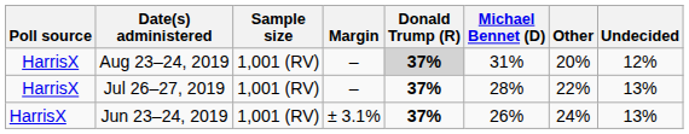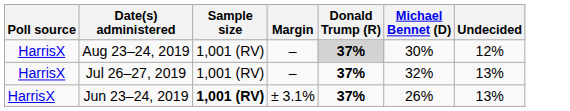 <table class="wikitable sortable" style="font-size:90%;text-align:center;">
 <tr valign=bottom style="font-size:90%;">
 <th>Poll source</th>
 <th>Date(s)<br>administered</th>
 <th>Sample<br>size</th>
 <th>Margin<br></th>
 <th>Donald<br>Trump (R)</th>
 <th><a href='#'>Michael<br>Bennet</a> (D)</th>
-<th>Other</th>
 <th>Undecided</th>
 </tr>
 <tr>
 <td><a href='#'>HarrisX</a></td>
 <td>Aug 23–24, 2019</td>
 <td>1,001 (RV)</td>
 <td>–</td>
 <td style="background: lightgrey;"><strong>37%</strong></td>
-<td>31%</td>
-<td>20%</td>
+<td>30%</td>
 <td>12%</td>
 </tr>
 <tr>
 <td><a href='#'>HarrisX</a></td>
 <td>Jul 26–27, 2019</td>
 <td>1,001 (RV)</td>
 <td>–</td>
 <td><strong>37%</strong></td>
-<td>28%</td>
-<td>22%</td>
+<td>32%</td>
 <td>13%</td>
 </tr>
 <tr>
 <td style="text-align:left;"><a href='#'>HarrisX</a></td>
 <td>Jun 23–24, 2019</td>
-<td>1,001 (RV)</td>
+<td><strong>1,001 (RV)</strong></td>
 <td>± 3.1%</td>
 <td><strong>37%</strong></td>
 <td>26%</td>
-<td>24%</td>
 <td>13%</td>
 </tr>
 </table>
